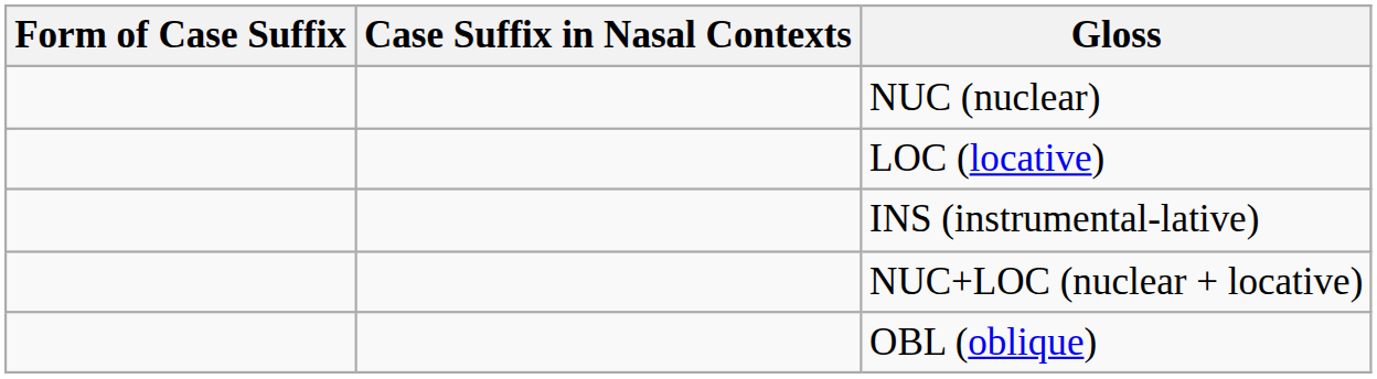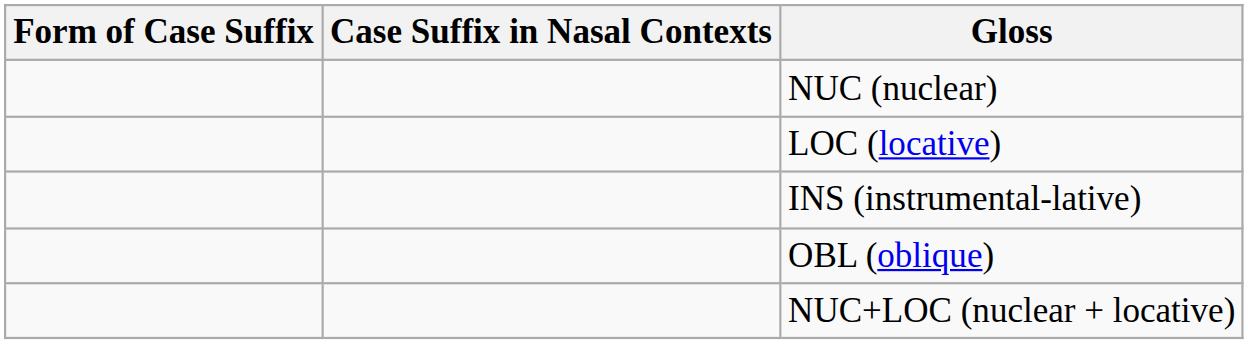 <table class="wikitable">
 <tr>
 <th>Form of Case Suffix</th>
 <th>Case Suffix in Nasal Contexts</th>
 <th>Gloss</th>
 </tr>
 <tr>
 <td></td>
 <td></td>
 <td>NUC (nuclear)</td>
 </tr>
 <tr>
 <td></td>
 <td></td>
 <td>LOC (<a href='#'>locative</a>)</td>
 </tr>
 <tr>
 <td></td>
 <td></td>
 <td>INS (instrumental-lative)</td>
 </tr>
 <tr>
 <td></td>
 <td></td>
-<td>NUC+LOC (nuclear + locative)</td>
+<td>OBL (<a href='#'>oblique</a>)</td>
 </tr>
 <tr>
 <td></td>
 <td></td>
-<td>OBL (<a href='#'>oblique</a>)</td>
+<td>NUC+LOC (nuclear + locative)</td>
 </tr>
 </table>
